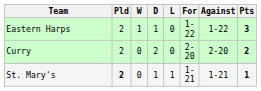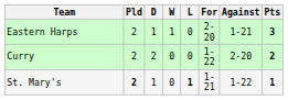 <table class="wikitable">
 <tr>
 <th width=165>Team</th>
 <th width=20>Pld</th>
+<th width=20>D</th>
 <th width=20>W</th>
-<th width=20>D</th>
 <th width=20>L</th>
 <th width=20>For</th>
 <th width=20>Against</th>
 <th width=20>Pts</th>
 </tr>
 <tr align=center style="background:#ccffcc;">
 <td style="text-align:left;">Eastern Harps</td>
 <td>2</td>
 <td>1</td>
 <td>1</td>
 <td>0</td>
-<td>1-22</td>
-<td>1-22</td>
+<td>2-20</td>
+<td>1-21</td>
 <td><strong>3</strong></td>
 </tr>
 <tr align=center style="background:#ccffcc;">
 <td style="text-align:left;">Curry</td>
 <td>2</td>
-<td>0</td>
 <td>2</td>
 <td>0</td>
-<td>2-20</td>
+<td>0</td>
+<td>1-22</td>
 <td>2-20</td>
 <td><strong>2</strong></td>
 </tr>
 <tr align=center style="background:#f5f5f5;">
 <td style="text-align:left;">St. Mary's</td>
 <td><strong>2</strong></td>
+<td>1</td>
 <td>0</td>
-<td>1</td>
-<td>1</td>
+<td><strong>1</strong></td>
 <td>1-21</td>
-<td>1-21</td>
+<td>1-22</td>
 <td><strong>1</strong></td>
 </tr>
 </table>
